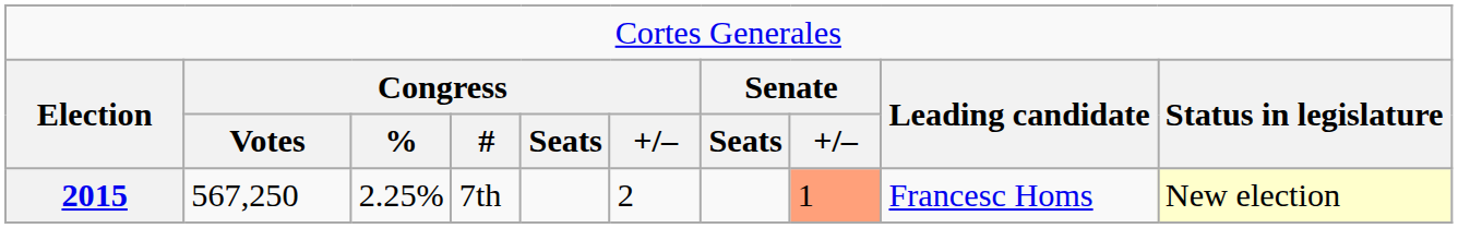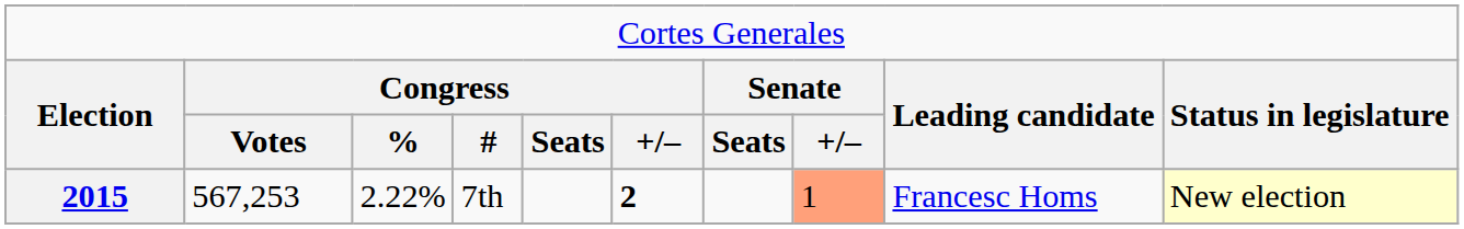 <table class="wikitable" style="font-size:95%; text-align:left;">
 <tr>
 <td colspan="10" align="center"><a href='#'>Cortes Generales</a></td>
 </tr>
 <tr>
 <th rowspan="2" width="75">Election</th>
 <th colspan="5">Congress</th>
 <th colspan="2">Senate</th>
 <th rowspan="2">Leading candidate</th>
 <th rowspan="2">Status in legislature</th>
 </tr>
 <tr>
 <th width="70">Votes</th>
 <th width="35">%</th>
 <th width="25">#</th>
 <th>Seats</th>
 <th width="35">+/–</th>
 <th>Seats</th>
 <th width="35">+/–</th>
 </tr>
 <tr>
 <th><a href='#'>2015</a></th>
-<td>567,250</td>
-<td>2.25%</td>
+<td>567,253</td>
+<td>2.22%</td>
 <td>7th</td>
 <td></td>
-<td>2</td>
+<td><strong>2</strong></td>
 <td></td>
 <td style="background: lightsalmon;">1</td>
 <td rowspan="5"><a href='#'>Francesc Homs</a></td>
 <td style="background:#ffc;">New election</td>
 </tr>
 </table>
